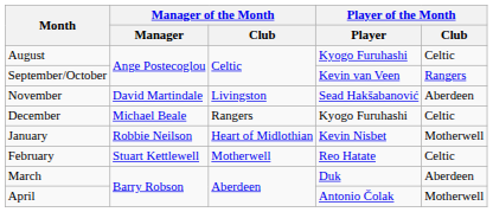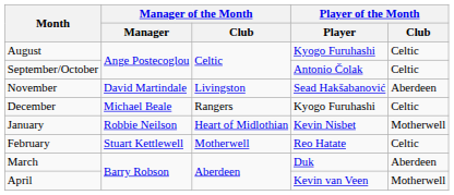 <table class="wikitable">
 <tr>
 <th rowspan="2">Month</th>
 <th colspan="2"><a href='#'>Manager of the Month</a></th>
 <th colspan="2"><a href='#'>Player of the Month</a></th>
 </tr>
 <tr>
 <th>Manager</th>
 <th>Club</th>
 <th>Player</th>
 <th>Club</th>
 </tr>
 <tr>
 <td>August</td>
 <td rowspan="2"> <a href='#'>Ange Postecoglou</a></td>
 <td rowspan="2"><a href='#'>Celtic</a></td>
 <td> <a href='#'>Kyogo Furuhashi</a></td>
 <td>Celtic</td>
 </tr>
 <tr>
 <td>September/October</td>
-<td> <a href='#'>Kevin van Veen</a></td>
-<td><a href='#'>Rangers</a></td>
+<td> <a href='#'>Antonio Čolak</a></td>
+<td>Celtic</td>
 </tr>
 <tr>
 <td>November</td>
 <td> <a href='#'>David Martindale</a></td>
 <td><a href='#'>Livingston</a></td>
 <td> <a href='#'>Sead Hakšabanović</a></td>
 <td>Aberdeen</td>
 </tr>
 <tr>
 <td>December</td>
 <td> <a href='#'>Michael Beale</a></td>
 <td>Rangers</td>
 <td> Kyogo Furuhashi</td>
 <td>Celtic</td>
 </tr>
 <tr>
 <td>January</td>
 <td> <a href='#'>Robbie Neilson</a></td>
 <td><a href='#'>Heart of Midlothian</a></td>
 <td> <a href='#'>Kevin Nisbet</a></td>
 <td>Motherwell</td>
 </tr>
 <tr>
 <td>February</td>
 <td> <a href='#'>Stuart Kettlewell</a></td>
 <td><a href='#'>Motherwell</a></td>
 <td> <a href='#'>Reo Hatate</a></td>
 <td>Celtic</td>
 </tr>
 <tr>
 <td>March</td>
 <td rowspan="2"> <a href='#'>Barry Robson</a></td>
 <td rowspan="2"><a href='#'>Aberdeen</a></td>
 <td> <a href='#'>Duk</a></td>
 <td>Aberdeen</td>
 </tr>
 <tr>
 <td>April</td>
-<td> <a href='#'>Antonio Čolak</a></td>
+<td> <a href='#'>Kevin van Veen</a></td>
 <td>Motherwell</td>
 </tr>
 </table>
